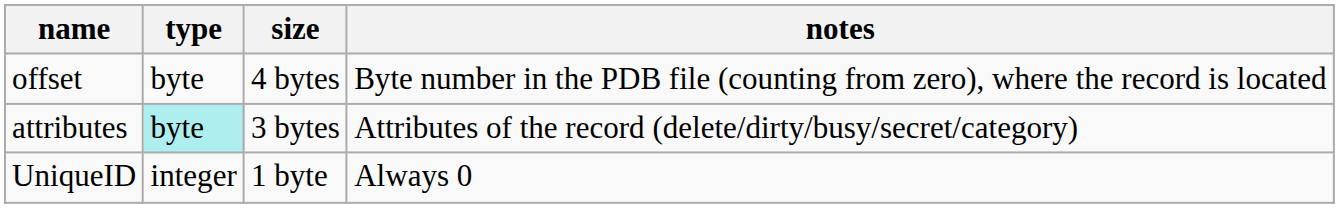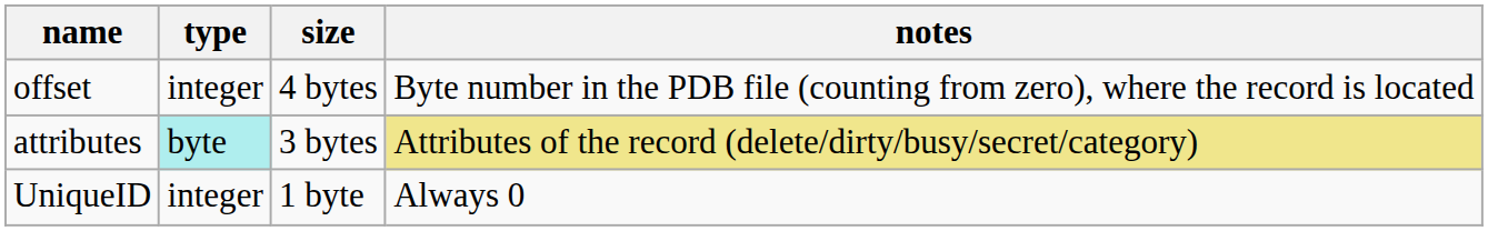 <table class="wikitable" border="1">
 <tr>
 <th>name</th>
 <th>type</th>
 <th>size</th>
 <th>notes</th>
 </tr>
 <tr>
 <td>offset</td>
-<td>byte</td>
+<td>integer</td>
 <td>4 bytes</td>
 <td>Byte number in the PDB file (counting from zero), where the record is located</td>
 </tr>
 <tr>
 <td>attributes</td>
 <td style="background: paleturquoise;">byte</td>
 <td>3 bytes</td>
-<td>Attributes of the record (delete/dirty/busy/secret/category)</td>
+<td style="background: khaki;">Attributes of the record (delete/dirty/busy/secret/category)</td>
 </tr>
 <tr>
 <td>UniqueID</td>
 <td>integer</td>
 <td>1 byte</td>
 <td>Always 0</td>
 </tr>
 </table>
